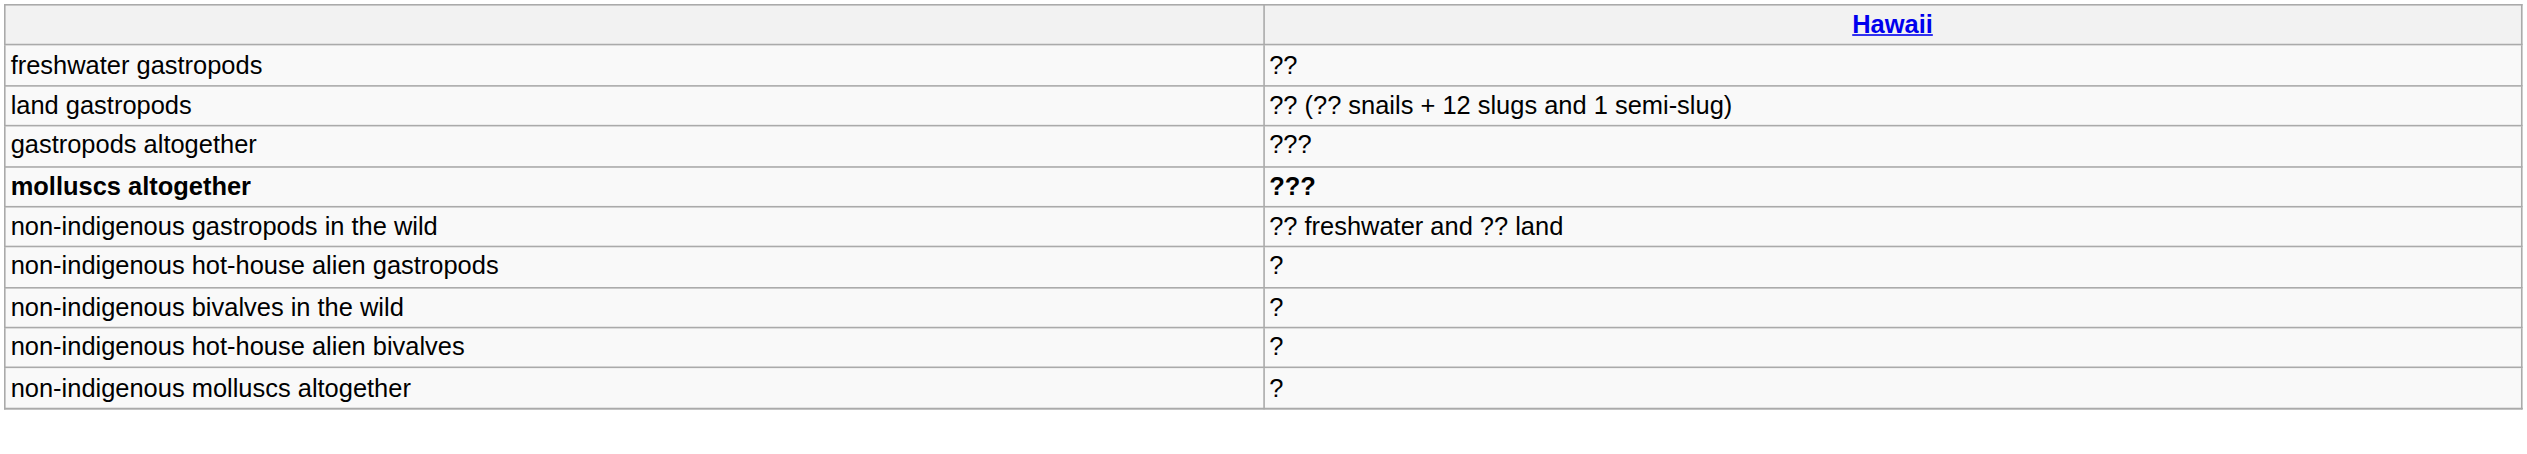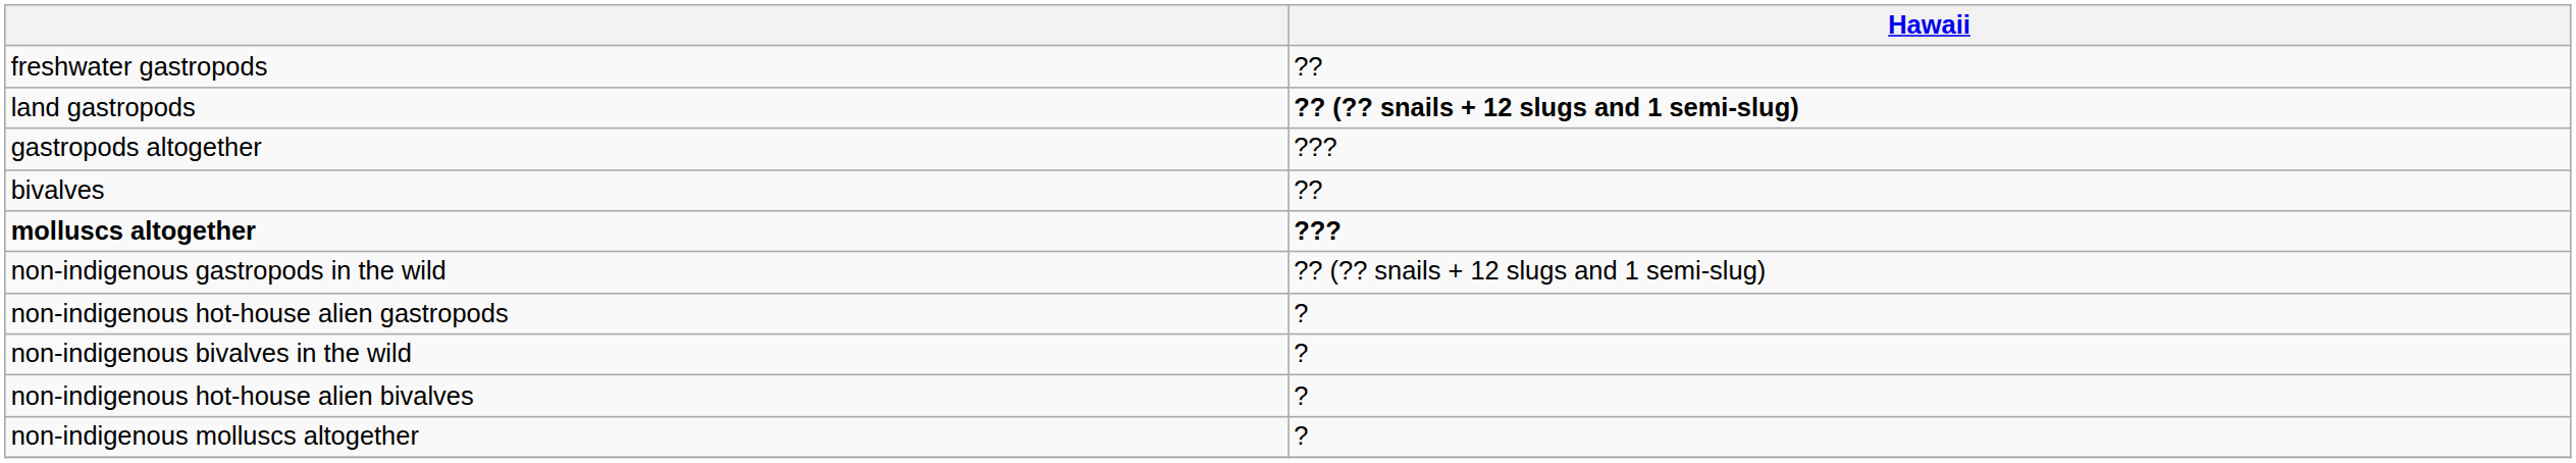 <table width=100% class="wikitable">
 <tr>
 <th width=25%></th>
 <th width=25%><a href='#'>Hawaii</a></th>
 </tr>
 <tr>
 <td>freshwater gastropods</td>
 <td>??</td>
 </tr>
 <tr>
 <td>land gastropods</td>
-<td>?? (?? snails + 12 slugs and 1 semi-slug)</td>
+<td><strong>?? (?? snails + 12 slugs and 1 semi-slug)</strong></td>
 </tr>
 <tr>
 <td>gastropods altogether</td>
 <td>???</td>
+</tr>
+<tr>
+<td>bivalves</td>
+<td>??</td>
 </tr>
 <tr>
 <td><strong>molluscs altogether</strong></td>
 <td><strong>???</strong></td>
 </tr>
 <tr>
 <td>non-indigenous gastropods in the wild</td>
-<td>?? freshwater and ?? land</td>
+<td>?? (?? snails + 12 slugs and 1 semi-slug)</td>
 </tr>
 <tr>
 <td>non-indigenous hot-house alien gastropods</td>
 <td>?</td>
 </tr>
 <tr>
 <td>non-indigenous bivalves in the wild</td>
 <td>?</td>
 </tr>
 <tr>
 <td>non-indigenous hot-house alien bivalves</td>
 <td>?</td>
 </tr>
 <tr>
 <td>non-indigenous molluscs altogether</td>
 <td>?</td>
 </tr>
 <tr>
 </tr>
 </table>
